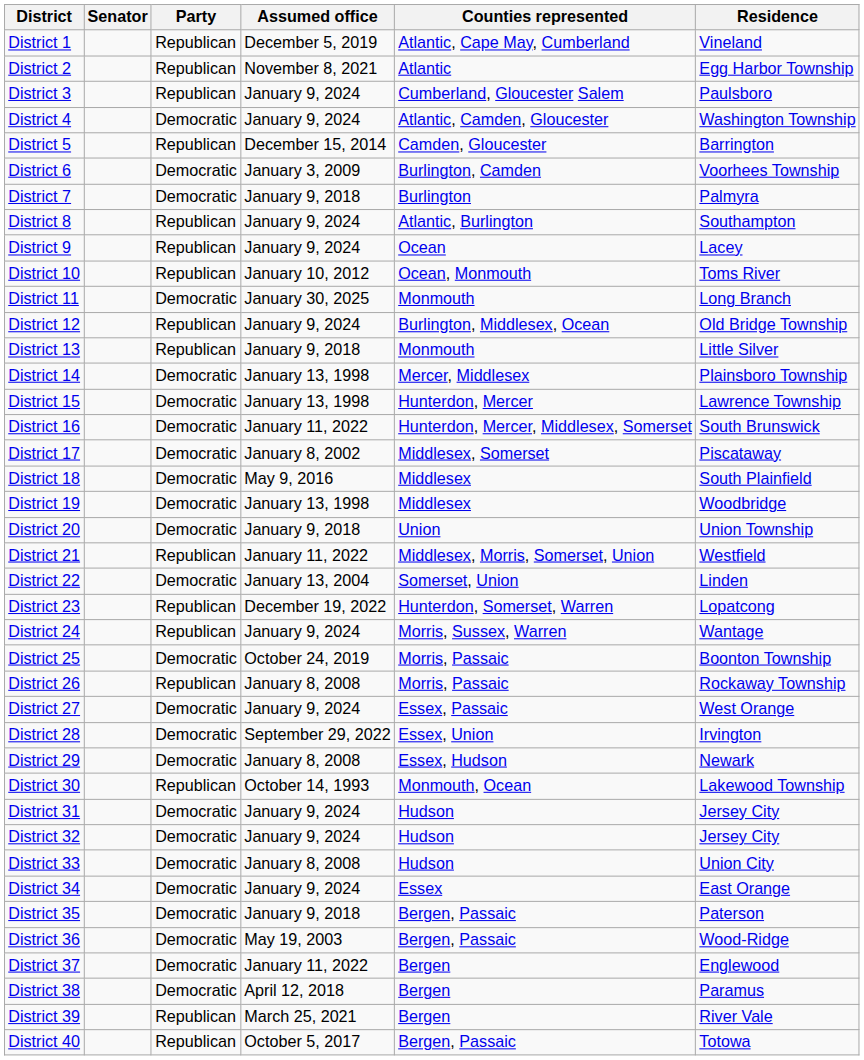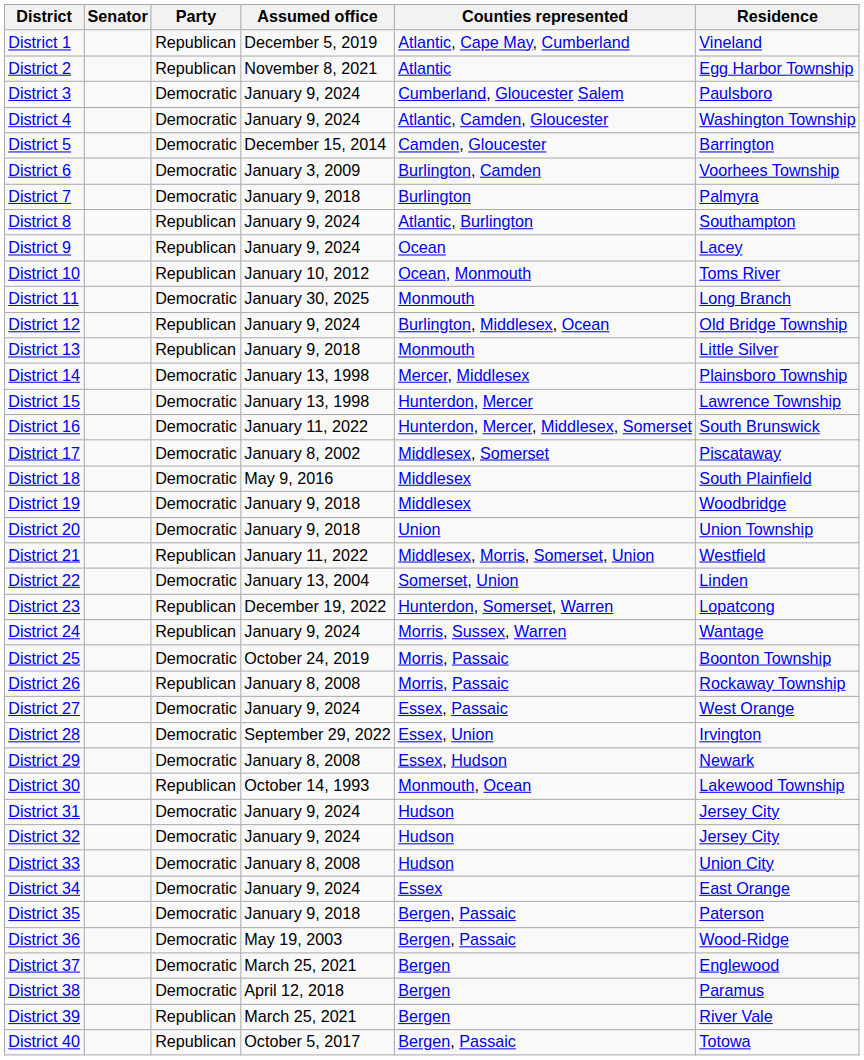 <table class="wikitable sortable">
 <tr>
 <th>District</th>
 <th>Senator</th>
 <th>Party</th>
 <th>Assumed office</th>
 <th>Counties represented</th>
 <th>Residence</th>
 </tr>
 <tr>
 <td><a href='#'>District 1</a></td>
 <td></td>
 <td>Republican</td>
 <td>December 5, 2019</td>
 <td><a href='#'>Atlantic</a>, <a href='#'>Cape May</a>, <a href='#'>Cumberland</a></td>
 <td><a href='#'>Vineland</a></td>
 </tr>
 <tr>
 <td><a href='#'>District 2</a></td>
 <td></td>
 <td>Republican</td>
 <td>November 8, 2021</td>
 <td><a href='#'>Atlantic</a></td>
 <td><a href='#'>Egg Harbor Township</a></td>
 </tr>
 <tr>
 <td><a href='#'>District 3</a></td>
 <td></td>
-<td>Republican</td>
+<td>Democratic</td>
 <td>January 9, 2024</td>
 <td><a href='#'>Cumberland</a>, <a href='#'>Gloucester</a> <a href='#'>Salem</a></td>
 <td><a href='#'>Paulsboro</a></td>
 </tr>
 <tr>
 <td><a href='#'>District 4</a></td>
 <td></td>
 <td>Democratic</td>
 <td>January 9, 2024</td>
 <td><a href='#'>Atlantic</a>, <a href='#'>Camden</a>, <a href='#'>Gloucester</a></td>
 <td><a href='#'>Washington Township</a></td>
 </tr>
 <tr>
 <td><a href='#'>District 5</a></td>
 <td></td>
-<td>Republican</td>
+<td>Democratic</td>
 <td>December 15, 2014</td>
 <td><a href='#'>Camden</a>, <a href='#'>Gloucester</a></td>
 <td><a href='#'>Barrington</a></td>
 </tr>
 <tr>
 <td><a href='#'>District 6</a></td>
 <td></td>
 <td>Democratic</td>
 <td>January 3, 2009</td>
 <td><a href='#'>Burlington</a>, <a href='#'>Camden</a></td>
 <td><a href='#'>Voorhees Township</a></td>
 </tr>
 <tr>
 <td><a href='#'>District 7</a></td>
 <td></td>
 <td>Democratic</td>
 <td>January 9, 2018</td>
 <td><a href='#'>Burlington</a></td>
 <td><a href='#'>Palmyra</a></td>
 </tr>
 <tr>
 <td><a href='#'>District 8</a></td>
 <td></td>
 <td>Republican</td>
 <td>January 9, 2024</td>
 <td><a href='#'>Atlantic</a>, <a href='#'>Burlington</a></td>
 <td><a href='#'>Southampton</a></td>
 </tr>
 <tr>
 <td><a href='#'>District 9</a></td>
 <td></td>
 <td>Republican</td>
 <td>January 9, 2024</td>
 <td><a href='#'>Ocean</a></td>
 <td><a href='#'>Lacey</a></td>
 </tr>
 <tr>
 <td><a href='#'>District 10</a></td>
 <td></td>
 <td>Republican</td>
 <td>January 10, 2012</td>
 <td><a href='#'>Ocean</a>, <a href='#'>Monmouth</a></td>
 <td><a href='#'>Toms River</a></td>
 </tr>
 <tr>
 <td><a href='#'>District 11</a></td>
 <td></td>
 <td>Democratic</td>
 <td>January 30, 2025</td>
 <td><a href='#'>Monmouth</a></td>
 <td><a href='#'>Long Branch</a></td>
 </tr>
 <tr>
 <td><a href='#'>District 12</a></td>
 <td></td>
 <td>Republican</td>
 <td>January 9, 2024</td>
 <td><a href='#'>Burlington</a>, <a href='#'>Middlesex</a>, <a href='#'>Ocean</a></td>
 <td><a href='#'>Old Bridge Township</a></td>
 </tr>
 <tr>
 <td><a href='#'>District 13</a></td>
 <td></td>
 <td>Republican</td>
 <td>January 9, 2018</td>
 <td><a href='#'>Monmouth</a></td>
 <td><a href='#'>Little Silver</a></td>
 </tr>
 <tr>
 <td><a href='#'>District 14</a></td>
 <td></td>
 <td>Democratic</td>
 <td>January 13, 1998</td>
 <td><a href='#'>Mercer</a>, <a href='#'>Middlesex</a></td>
 <td><a href='#'>Plainsboro Township</a></td>
 </tr>
 <tr>
 <td><a href='#'>District 15</a></td>
 <td></td>
 <td>Democratic</td>
 <td>January 13, 1998</td>
 <td><a href='#'>Hunterdon</a>, <a href='#'>Mercer</a></td>
 <td><a href='#'>Lawrence Township</a></td>
 </tr>
 <tr>
 <td><a href='#'>District 16</a></td>
 <td></td>
 <td>Democratic</td>
 <td>January 11, 2022</td>
 <td><a href='#'>Hunterdon</a>, <a href='#'>Mercer</a>, <a href='#'>Middlesex</a>, <a href='#'>Somerset</a></td>
 <td><a href='#'>South Brunswick</a></td>
 </tr>
 <tr>
 <td><a href='#'>District 17</a></td>
 <td></td>
 <td>Democratic</td>
 <td>January 8, 2002</td>
 <td><a href='#'>Middlesex</a>, <a href='#'>Somerset</a></td>
 <td><a href='#'>Piscataway</a></td>
 </tr>
 <tr>
 <td><a href='#'>District 18</a></td>
 <td></td>
 <td>Democratic</td>
 <td>May 9, 2016</td>
 <td><a href='#'>Middlesex</a></td>
 <td><a href='#'>South Plainfield</a></td>
 </tr>
 <tr>
 <td><a href='#'>District 19</a></td>
 <td></td>
 <td>Democratic</td>
-<td>January 13, 1998</td>
+<td>January 9, 2018</td>
 <td><a href='#'>Middlesex</a></td>
 <td><a href='#'>Woodbridge</a></td>
 </tr>
 <tr>
 <td><a href='#'>District 20</a></td>
 <td></td>
 <td>Democratic</td>
 <td>January 9, 2018</td>
 <td><a href='#'>Union</a></td>
 <td><a href='#'>Union Township</a></td>
 </tr>
 <tr>
 <td><a href='#'>District 21</a></td>
 <td></td>
 <td>Republican</td>
 <td>January 11, 2022</td>
 <td><a href='#'>Middlesex</a>, <a href='#'>Morris</a>, <a href='#'>Somerset</a>, <a href='#'>Union</a></td>
 <td><a href='#'>Westfield</a></td>
 </tr>
 <tr>
 <td><a href='#'>District 22</a></td>
 <td></td>
 <td>Democratic</td>
 <td>January 13, 2004</td>
 <td><a href='#'>Somerset</a>, <a href='#'>Union</a></td>
 <td><a href='#'>Linden</a></td>
 </tr>
 <tr>
 <td><a href='#'>District 23</a></td>
 <td></td>
 <td>Republican</td>
 <td>December 19, 2022</td>
 <td><a href='#'>Hunterdon</a>, <a href='#'>Somerset</a>, <a href='#'>Warren</a></td>
 <td><a href='#'>Lopatcong</a></td>
 </tr>
 <tr>
 <td><a href='#'>District 24</a></td>
 <td></td>
 <td>Republican</td>
 <td>January 9, 2024</td>
 <td><a href='#'>Morris</a>, <a href='#'>Sussex</a>, <a href='#'>Warren</a></td>
 <td><a href='#'>Wantage</a></td>
 </tr>
 <tr>
 <td><a href='#'>District 25</a></td>
 <td></td>
 <td>Democratic</td>
 <td>October 24, 2019</td>
 <td><a href='#'>Morris</a>, <a href='#'>Passaic</a></td>
 <td><a href='#'>Boonton Township</a></td>
 </tr>
 <tr>
 <td><a href='#'>District 26</a></td>
 <td></td>
 <td>Republican</td>
 <td>January 8, 2008</td>
 <td><a href='#'>Morris</a>, <a href='#'>Passaic</a></td>
 <td><a href='#'>Rockaway Township</a></td>
 </tr>
 <tr>
 <td><a href='#'>District 27</a></td>
 <td></td>
 <td>Democratic</td>
 <td>January 9, 2024</td>
 <td><a href='#'>Essex</a>, <a href='#'>Passaic</a></td>
 <td><a href='#'>West Orange</a></td>
 </tr>
 <tr>
 <td><a href='#'>District 28</a></td>
 <td></td>
 <td>Democratic</td>
 <td>September 29, 2022</td>
 <td><a href='#'>Essex</a>, <a href='#'>Union</a></td>
 <td><a href='#'>Irvington</a></td>
 </tr>
 <tr>
 <td><a href='#'>District 29</a></td>
 <td></td>
 <td>Democratic</td>
 <td>January 8, 2008</td>
 <td><a href='#'>Essex</a>, <a href='#'>Hudson</a></td>
 <td><a href='#'>Newark</a></td>
 </tr>
 <tr>
 <td><a href='#'>District 30</a></td>
 <td></td>
 <td>Republican</td>
 <td>October 14, 1993</td>
 <td><a href='#'>Monmouth</a>, <a href='#'>Ocean</a></td>
 <td><a href='#'>Lakewood Township</a></td>
 </tr>
 <tr>
 <td><a href='#'>District 31</a></td>
 <td></td>
 <td>Democratic</td>
 <td>January 9, 2024</td>
 <td><a href='#'>Hudson</a></td>
 <td><a href='#'>Jersey City</a></td>
 </tr>
 <tr>
 <td><a href='#'>District 32</a></td>
 <td></td>
 <td>Democratic</td>
 <td>January 9, 2024</td>
 <td><a href='#'>Hudson</a></td>
 <td><a href='#'>Jersey City</a></td>
 </tr>
 <tr>
 <td><a href='#'>District 33</a></td>
 <td></td>
 <td>Democratic</td>
 <td>January 8, 2008</td>
 <td><a href='#'>Hudson</a></td>
 <td><a href='#'>Union City</a></td>
 </tr>
 <tr>
 <td><a href='#'>District 34</a></td>
 <td></td>
 <td>Democratic</td>
 <td>January 9, 2024</td>
 <td><a href='#'>Essex</a></td>
 <td><a href='#'>East Orange</a></td>
 </tr>
 <tr>
 <td><a href='#'>District 35</a></td>
 <td></td>
 <td>Democratic</td>
 <td>January 9, 2018</td>
 <td><a href='#'>Bergen</a>, <a href='#'>Passaic</a></td>
 <td><a href='#'>Paterson</a></td>
 </tr>
 <tr>
 <td><a href='#'>District 36</a></td>
 <td></td>
 <td>Democratic</td>
 <td>May 19, 2003</td>
 <td><a href='#'>Bergen</a>, <a href='#'>Passaic</a></td>
 <td><a href='#'>Wood-Ridge</a></td>
 </tr>
 <tr>
 <td><a href='#'>District 37</a></td>
 <td></td>
 <td>Democratic</td>
-<td>January 11, 2022</td>
+<td>March 25, 2021</td>
 <td><a href='#'>Bergen</a></td>
 <td><a href='#'>Englewood</a></td>
 </tr>
 <tr>
 <td><a href='#'>District 38</a></td>
 <td></td>
 <td>Democratic</td>
 <td>April 12, 2018</td>
 <td><a href='#'>Bergen</a></td>
 <td><a href='#'>Paramus</a></td>
 </tr>
 <tr>
 <td><a href='#'>District 39</a></td>
 <td></td>
 <td>Republican</td>
 <td>March 25, 2021</td>
 <td><a href='#'>Bergen</a></td>
 <td><a href='#'>River Vale</a></td>
 </tr>
 <tr>
 <td><a href='#'>District 40</a></td>
 <td></td>
 <td>Republican</td>
 <td>October 5, 2017</td>
 <td><a href='#'>Bergen</a>, <a href='#'>Passaic</a></td>
 <td><a href='#'>Totowa</a></td>
 </tr>
 </table>
